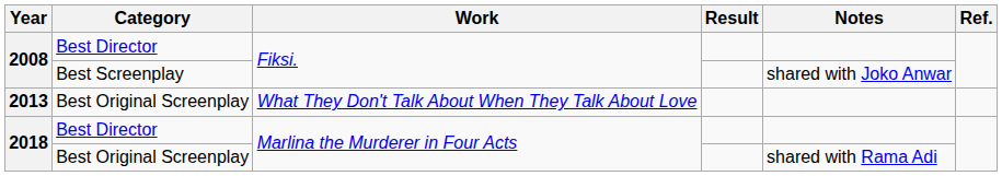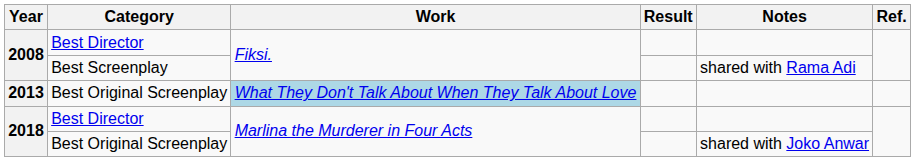 <table class="wikitable plainrowheaders sortable">
 <tr>
 <th>Year</th>
 <th>Category</th>
 <th>Work</th>
 <th>Result</th>
 <th>Notes</th>
 <th class="unsortable">Ref.</th>
 </tr>
 <tr>
 <th rowspan="2">2008</th>
 <td><a href='#'>Best Director</a></td>
 <td rowspan="2"><em><a href='#'>Fiksi.</a></em></td>
 <td></td>
 <td></td>
 <td rowspan="2"></td>
 </tr>
 <tr>
 <td>Best Screenplay</td>
 <td></td>
-<td>shared with <a href='#'>Joko Anwar</a></td>
+<td>shared with <a href='#'>Rama Adi</a></td>
 </tr>
 <tr>
 <th>2013</th>
 <td>Best Original Screenplay</td>
-<td><em><a href='#'>What They Don't Talk About When They Talk About Love</a></em></td>
+<td style="background: lightblue;"><em><a href='#'>What They Don't Talk About When They Talk About Love</a></em></td>
 <td></td>
 <td></td>
 <td></td>
 </tr>
 <tr>
 <th rowspan="2">2018</th>
 <td><a href='#'>Best Director</a></td>
 <td rowspan="2"><em><a href='#'>Marlina the Murderer in Four Acts</a></em></td>
 <td></td>
 <td></td>
 <td rowspan="2"></td>
 </tr>
 <tr>
 <td>Best Original Screenplay</td>
 <td></td>
-<td>shared with <a href='#'>Rama Adi</a></td>
+<td>shared with <a href='#'>Joko Anwar</a></td>
 </tr>
 </table>
